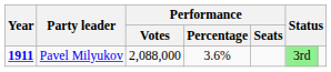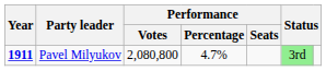 <table class="wikitable" style="text-align:center;">
 <tr>
 <th rowspan=2>Year</th>
 <th rowspan=2>Party leader</th>
 <th colspan=3>Performance</th>
 <th colspan=2 rowspan=2>Status</th>
 </tr>
 <tr>
 <th>Votes</th>
 <th>Percentage</th>
 <th>Seats</th>
 </tr>
 <tr>
 <td><strong><a href='#'>1911</a></strong></td>
 <td><a href='#'>Pavel Milyukov</a></td>
-<td>2,088,000</td>
-<td>3.6%</td>
+<td>2,080,800</td>
+<td>4.7%</td>
 <td></td>
 <td style="background: lightgreen;">3rd</td>
 <td></td>
 </tr>
 </table>
